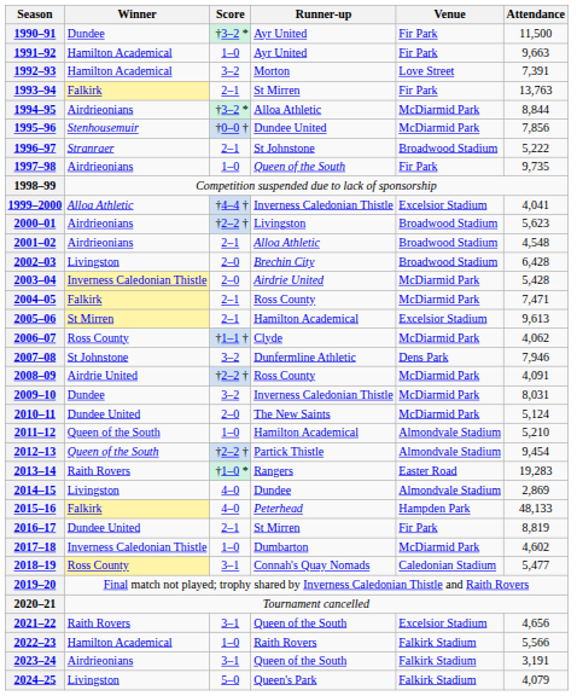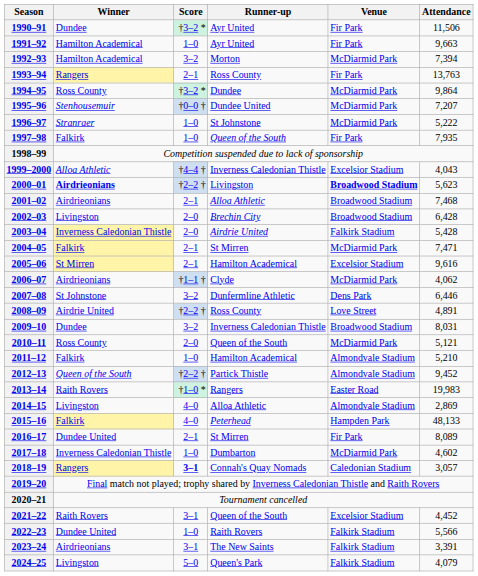 <table class="sortable plainrowheaders wikitable">
 <tr>
 <th scope=col>Season</th>
 <th scope=col>Winner</th>
 <th scope=col>Score</th>
 <th scope=col>Runner-up</th>
 <th scope=col>Venue</th>
 <th scope=col>Attendance</th>
 </tr>
 <tr>
 <th scope=row style=text-align:center><a href='#'>1990–91</a></th>
 <td><a href='#'>Dundee</a></td>
 <td style="background:#cef2e0;" align=center><span> †</span><a href='#'>3–2</a> *</td>
 <td><a href='#'>Ayr United</a></td>
 <td><a href='#'>Fir Park</a></td>
-<td align=center>11,500</td>
+<td align=center>11,506</td>
 </tr>
 <tr>
 <th scope=row style=text-align:center><a href='#'>1991–92</a></th>
 <td><a href='#'>Hamilton Academical</a></td>
 <td align=center><a href='#'>1–0</a></td>
 <td><a href='#'>Ayr United</a></td>
 <td><a href='#'>Fir Park</a></td>
 <td align=center>9,663</td>
 </tr>
 <tr>
 <th scope=row style=text-align:center><a href='#'>1992–93</a></th>
 <td><a href='#'>Hamilton Academical</a></td>
 <td align=center><a href='#'>3–2</a></td>
 <td><a href='#'>Morton</a></td>
-<td><a href='#'>Love Street</a></td>
-<td align=center>7,391</td>
+<td><a href='#'>McDiarmid Park</a></td>
+<td align=center>7,394</td>
 </tr>
 <tr>
 <th scope=row style=text-align:center><a href='#'>1993–94</a></th>
-<td style="background:#fff4a7;"><a href='#'>Falkirk</a> </td>
+<td style="background:#fff4a7;"><a href='#'>Rangers</a> </td>
 <td align=center><a href='#'>2–1</a></td>
-<td><a href='#'>St Mirren</a></td>
+<td><a href='#'>Ross County</a></td>
 <td><a href='#'>Fir Park</a></td>
 <td align=center>13,763</td>
 </tr>
 <tr>
 <th scope=row style=text-align:center><a href='#'>1994–95</a></th>
-<td><a href='#'>Airdrieonians</a></td>
+<td><a href='#'>Ross County</a></td>
 <td style="background:#cef2e0;" align=center><span> †</span><a href='#'>3–2</a> *</td>
-<td><a href='#'>Alloa Athletic</a></td>
+<td><a href='#'>Dundee</a></td>
 <td><a href='#'>McDiarmid Park</a></td>
-<td align=center>8,844</td>
+<td align=center>9,864</td>
 </tr>
 <tr>
 <th scope=row style=text-align:center><a href='#'>1995–96</a></th>
 <td><em><a href='#'>Stenhousemuir</a></em></td>
 <td style="background:#cedff2;" align=center><span> †</span><a href='#'>0–0</a> †</td>
 <td><a href='#'>Dundee United</a></td>
 <td><a href='#'>McDiarmid Park</a></td>
-<td align=center>7,856</td>
+<td align=center>7,207</td>
 </tr>
 <tr>
 <th scope=row style=text-align:center><a href='#'>1996–97</a></th>
 <td><em><a href='#'>Stranraer</a></em></td>
-<td align=center><a href='#'>2–1</a></td>
+<td align=center><a href='#'>1–0</a></td>
 <td><a href='#'>St Johnstone</a></td>
-<td><a href='#'>Broadwood Stadium</a></td>
+<td><a href='#'>McDiarmid Park</a></td>
 <td align=center>5,222</td>
 </tr>
 <tr>
 <th scope=row style=text-align:center><a href='#'>1997–98</a></th>
-<td><a href='#'>Airdrieonians</a></td>
+<td><a href='#'>Falkirk</a></td>
 <td align=center><a href='#'>1–0</a></td>
 <td><em><a href='#'>Queen of the South</a></em></td>
 <td><a href='#'>Fir Park</a></td>
-<td align=center>9,735</td>
+<td align=center>7,935</td>
 </tr>
 <tr class="sortbottom">
 <th scope=row style=text-align:center>1998–99</th>
 <td colspan="5" style="text-align:center;"><em>Competition suspended due to lack of sponsorship</em></td>
 </tr>
 <tr>
 <th scope=row style=text-align:center><a href='#'>1999–2000</a></th>
 <td><em><a href='#'>Alloa Athletic</a></em></td>
 <td style="background:#cedff2;" align=center><span> †</span><a href='#'>4–4</a> †</td>
 <td><a href='#'>Inverness Caledonian Thistle</a></td>
 <td><a href='#'>Excelsior Stadium</a></td>
-<td align=center>4,041</td>
+<td align=center>4,043</td>
 </tr>
 <tr>
 <th scope=row style=text-align:center><a href='#'>2000–01</a></th>
-<td><a href='#'>Airdrieonians</a></td>
+<td><strong><a href='#'>Airdrieonians</a></strong></td>
 <td style="background:#cedff2;" align=center><span> †</span><a href='#'>2–2</a> †</td>
 <td><a href='#'>Livingston</a></td>
-<td><a href='#'>Broadwood Stadium</a></td>
+<td><strong><a href='#'>Broadwood Stadium</a></strong></td>
 <td align=center>5,623</td>
 </tr>
 <tr>
 <th scope=row style=text-align:center><a href='#'>2001–02</a></th>
 <td><a href='#'>Airdrieonians</a></td>
 <td align=center><a href='#'>2–1</a></td>
 <td><em><a href='#'>Alloa Athletic</a></em></td>
 <td><a href='#'>Broadwood Stadium</a></td>
-<td align=center>4,548</td>
+<td align=center>7,468</td>
 </tr>
 <tr>
 <th scope=row style=text-align:center><a href='#'>2002–03</a></th>
 <td><a href='#'>Livingston</a></td>
 <td align=center><a href='#'>2–0</a></td>
 <td><em><a href='#'>Brechin City</a></em></td>
 <td><a href='#'>Broadwood Stadium</a></td>
 <td align=center>6,428</td>
 </tr>
 <tr>
 <th scope=row style=text-align:center><a href='#'>2003–04</a></th>
 <td style="background:#fff4a7;"><a href='#'>Inverness Caledonian Thistle</a> </td>
 <td align=center><a href='#'>2–0</a></td>
 <td><em><a href='#'>Airdrie United</a></em></td>
-<td><a href='#'>McDiarmid Park</a></td>
+<td><a href='#'>Falkirk Stadium</a></td>
 <td align=center>5,428</td>
 </tr>
 <tr>
 <th scope=row style=text-align:center><a href='#'>2004–05</a></th>
 <td style="background:#fff4a7;"><a href='#'>Falkirk</a> </td>
 <td align=center><a href='#'>2–1</a></td>
-<td><a href='#'>Ross County</a></td>
+<td><a href='#'>St Mirren</a></td>
 <td><a href='#'>McDiarmid Park</a></td>
 <td align=center>7,471</td>
 </tr>
 <tr>
 <th scope=row style=text-align:center><a href='#'>2005–06</a></th>
 <td style="background:#fff4a7;"><a href='#'>St Mirren</a> </td>
 <td align=center><a href='#'>2–1</a></td>
 <td><a href='#'>Hamilton Academical</a></td>
 <td><a href='#'>Excelsior Stadium</a></td>
-<td align=center>9,613</td>
+<td align=center>9,616</td>
 </tr>
 <tr>
 <th scope=row style=text-align:center><a href='#'>2006–07</a></th>
-<td><a href='#'>Ross County</a></td>
+<td><a href='#'>Airdrieonians</a></td>
 <td style="background:#cedff2;" align=center><span> †</span><a href='#'>1–1</a> †</td>
 <td><a href='#'>Clyde</a></td>
 <td><a href='#'>McDiarmid Park</a></td>
 <td align=center>4,062</td>
 </tr>
 <tr>
 <th scope=row style=text-align:center><a href='#'>2007–08</a></th>
 <td><a href='#'>St Johnstone</a></td>
 <td align=center><a href='#'>3–2</a></td>
 <td><a href='#'>Dunfermline Athletic</a></td>
 <td><a href='#'>Dens Park</a></td>
-<td align=center>7,946</td>
+<td align=center>6,446</td>
 </tr>
 <tr>
 <th scope=row style=text-align:center><a href='#'>2008–09</a></th>
 <td><a href='#'>Airdrie United</a></td>
 <td style="background:#cedff2;" align=center><span> †</span><a href='#'>2–2</a> †</td>
 <td><a href='#'>Ross County</a></td>
-<td><a href='#'>McDiarmid Park</a></td>
-<td align=center>4,091</td>
+<td><a href='#'>Love Street</a></td>
+<td align=center>4,891</td>
 </tr>
 <tr>
 <th scope=row style=text-align:center><a href='#'>2009–10</a></th>
 <td><a href='#'>Dundee</a></td>
 <td align=center><a href='#'>3–2</a></td>
 <td><a href='#'>Inverness Caledonian Thistle</a></td>
-<td><a href='#'>McDiarmid Park</a></td>
+<td><a href='#'>Broadwood Stadium</a></td>
 <td align=center>8,031</td>
 </tr>
 <tr>
 <th scope=row style=text-align:center><a href='#'>2010–11</a></th>
-<td><a href='#'>Dundee United</a></td>
+<td><a href='#'>Ross County</a></td>
 <td align=center><a href='#'>2–0</a></td>
-<td> <a href='#'>The New Saints</a></td>
+<td><a href='#'>Queen of the South</a></td>
 <td><a href='#'>McDiarmid Park</a></td>
-<td align=center>5,124</td>
+<td align=center>5,121</td>
 </tr>
 <tr>
 <th scope=row style=text-align:center><a href='#'>2011–12</a></th>
-<td><a href='#'>Queen of the South</a></td>
+<td><a href='#'>Falkirk</a></td>
 <td align=center><a href='#'>1–0</a></td>
 <td><a href='#'>Hamilton Academical</a></td>
 <td><a href='#'>Almondvale Stadium</a></td>
 <td align=center>5,210</td>
 </tr>
 <tr>
 <th scope=row style=text-align:center><a href='#'>2012–13</a></th>
 <td><em><a href='#'>Queen of the South</a></em></td>
 <td style="background:#cedff2;" align=center><span> †</span><a href='#'>2–2</a> †</td>
 <td><a href='#'>Partick Thistle</a></td>
 <td><a href='#'>Almondvale Stadium</a></td>
-<td align=center>9,454</td>
+<td align=center>9,452</td>
 </tr>
 <tr>
 <th scope=row style=text-align:center><a href='#'>2013–14</a></th>
 <td><a href='#'>Raith Rovers</a></td>
 <td style="background:#cef2e0;" align=center><span> †</span><a href='#'>1–0</a> *</td>
 <td><a href='#'>Rangers</a></td>
 <td><a href='#'>Easter Road</a></td>
-<td align=center>19,283</td>
+<td align=center>19,983</td>
 </tr>
 <tr>
 <th scope=row style=text-align:center><a href='#'>2014–15</a></th>
 <td><a href='#'>Livingston</a></td>
 <td align=center><a href='#'>4–0</a></td>
-<td><a href='#'>Dundee</a></td>
+<td><a href='#'>Alloa Athletic</a></td>
 <td><a href='#'>Almondvale Stadium</a></td>
 <td align=center>2,869</td>
 </tr>
 <tr>
 <th scope=row style=text-align:center><a href='#'>2015–16</a></th>
 <td style="background:#fff4a7;"><a href='#'>Falkirk</a> </td>
 <td align=center><a href='#'>4–0</a></td>
 <td><em><a href='#'>Peterhead</a></em></td>
 <td><a href='#'>Hampden Park</a></td>
 <td align=center>48,133</td>
 </tr>
 <tr>
 <th scope=row style=text-align:center><a href='#'>2016–17</a></th>
 <td><a href='#'>Dundee United</a></td>
 <td align=center><a href='#'>2–1</a></td>
 <td><a href='#'>St Mirren</a></td>
 <td><a href='#'>Fir Park</a></td>
-<td align=center>8,819</td>
+<td align=center>8,089</td>
 </tr>
 <tr>
 <th scope=row style=text-align:center><a href='#'>2017–18</a></th>
 <td><a href='#'>Inverness Caledonian Thistle</a></td>
 <td align=center><a href='#'>1–0</a></td>
 <td><a href='#'>Dumbarton</a></td>
 <td><a href='#'>McDiarmid Park</a></td>
 <td align=center>4,602</td>
 </tr>
 <tr>
 <th scope=row style=text-align:center><a href='#'>2018–19</a></th>
-<td style="background:#fff4a7;"><a href='#'>Ross County</a> </td>
-<td align=center><a href='#'>3–1</a></td>
+<td style="background:#fff4a7;"><a href='#'>Rangers</a> </td>
+<td align=center><strong><a href='#'>3–1</a></strong></td>
 <td> <a href='#'>Connah's Quay Nomads</a></td>
 <td><a href='#'>Caledonian Stadium</a></td>
-<td align=center>5,477</td>
+<td align=center>3,057</td>
 </tr>
 <tr>
 <th scope=row style=text-align:center><a href='#'>2019–20</a></th>
 <td colspan="5" style="text-align:center;"><a href='#'>Final</a> match not played; trophy shared by <a href='#'>Inverness Caledonian Thistle</a> and <a href='#'>Raith Rovers</a></td>
 </tr>
 <tr>
 <th scope=row style=text-align:center>2020–21</th>
 <td colspan="5" style="text-align:center;"><em>Tournament cancelled</em></td>
 </tr>
 <tr>
 <th scope=row style=text-align:center><a href='#'>2021–22</a></th>
 <td><a href='#'>Raith Rovers</a></td>
 <td align=center><a href='#'>3–1</a></td>
 <td><a href='#'>Queen of the South</a></td>
 <td><a href='#'>Excelsior Stadium</a></td>
-<td align=center>4,656</td>
+<td align=center>4,452</td>
 </tr>
 <tr>
 <th scope=row style=text-align:center><a href='#'>2022–23</a></th>
-<td><a href='#'>Hamilton Academical</a></td>
+<td><a href='#'>Dundee United</a></td>
 <td align=center><a href='#'>1–0</a></td>
 <td><a href='#'>Raith Rovers</a></td>
 <td><a href='#'>Falkirk Stadium</a></td>
 <td align=center>5,566</td>
 </tr>
 <tr>
 <th scope=row style=text-align:center><a href='#'>2023–24</a></th>
 <td><a href='#'>Airdrieonians</a></td>
 <td align=center><a href='#'>3–1</a></td>
-<td><a href='#'>Queen of the South</a></td>
+<td> <a href='#'>The New Saints</a></td>
 <td><a href='#'>Falkirk Stadium</a></td>
-<td align=center>3,191</td>
+<td align=center>3,391</td>
 </tr>
 <tr>
 <th scope=row style=text-align:center><a href='#'>2024–25</a></th>
 <td><a href='#'>Livingston</a></td>
 <td align=center><a href='#'>5–0</a></td>
 <td><a href='#'>Queen's Park</a></td>
 <td><a href='#'>Falkirk Stadium</a></td>
 <td align=center>4,079</td>
 </tr>
 </table>
